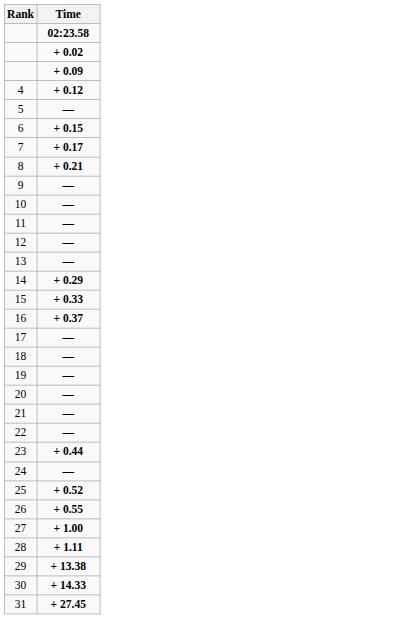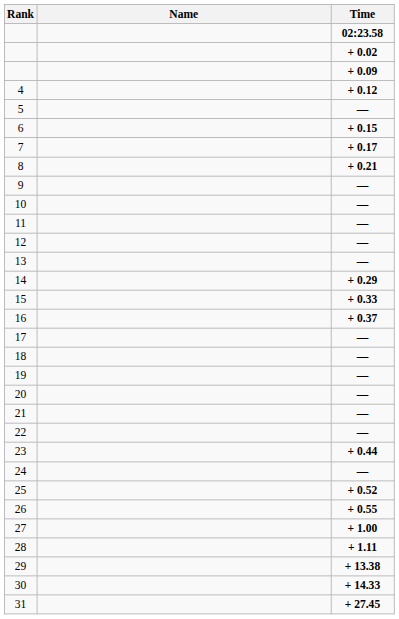 <table class=wikitable style="font-size:95%">
 <tr>
 <th>Rank</th>
+<th style="width:25em">Name</th>
 <th style="width:5em">Time</th>
 </tr>
 <tr>
 <td align="center"></td>
+<td></td>
 <td align="center"><strong>02:23.58</strong></td>
 </tr>
 <tr>
 <td align="center"></td>
+<td></td>
 <td align="center"><strong>+ 0.02</strong></td>
 </tr>
 <tr>
 <td align="center"></td>
+<td></td>
 <td align="center"><strong>+ 0.09</strong></td>
 </tr>
 <tr>
 <td align="center">4</td>
+<td></td>
 <td align="center"><strong>+ 0.12</strong></td>
 </tr>
 <tr>
 <td align="center">5</td>
+<td></td>
 <td align="center"><strong>—</strong></td>
 </tr>
 <tr>
 <td align="center">6</td>
+<td></td>
 <td align="center"><strong>+ 0.15</strong></td>
 </tr>
 <tr>
 <td align="center">7</td>
+<td></td>
 <td align="center"><strong>+ 0.17</strong></td>
 </tr>
 <tr>
 <td align="center">8</td>
+<td></td>
 <td align="center"><strong>+ 0.21</strong></td>
 </tr>
 <tr>
 <td align="center">9</td>
+<td></td>
 <td align="center"><strong>—</strong></td>
 </tr>
 <tr>
 <td align="center">10</td>
+<td></td>
 <td align="center"><strong>—</strong></td>
 </tr>
 <tr>
 <td align="center">11</td>
+<td></td>
 <td align="center"><strong>—</strong></td>
 </tr>
 <tr>
 <td align="center">12</td>
+<td></td>
 <td align="center"><strong>—</strong></td>
 </tr>
 <tr>
 <td align="center">13</td>
+<td></td>
 <td align="center"><strong>—</strong></td>
 </tr>
 <tr>
 <td align="center">14</td>
+<td></td>
 <td align="center"><strong>+ 0.29</strong></td>
 </tr>
 <tr>
 <td align="center">15</td>
+<td></td>
 <td align="center"><strong>+ 0.33</strong></td>
 </tr>
 <tr>
 <td align="center">16</td>
+<td></td>
 <td align="center"><strong>+ 0.37</strong></td>
 </tr>
 <tr>
 <td align="center">17</td>
+<td></td>
 <td align="center"><strong>—</strong></td>
 </tr>
 <tr>
 <td align="center">18</td>
+<td></td>
 <td align="center"><strong>—</strong></td>
 </tr>
 <tr>
 <td align="center">19</td>
+<td></td>
 <td align="center"><strong>—</strong></td>
 </tr>
 <tr>
 <td align="center">20</td>
+<td></td>
 <td align="center"><strong>—</strong></td>
 </tr>
 <tr>
 <td align="center">21</td>
+<td></td>
 <td align="center"><strong>—</strong></td>
 </tr>
 <tr>
 <td align="center">22</td>
+<td></td>
 <td align="center"><strong>—</strong></td>
 </tr>
 <tr>
 <td align="center">23</td>
+<td></td>
 <td align="center"><strong>+ 0.44</strong></td>
 </tr>
 <tr>
 <td align="center">24</td>
+<td></td>
 <td align="center"><strong>—</strong></td>
 </tr>
 <tr>
 <td align="center">25</td>
+<td></td>
 <td align="center"><strong>+ 0.52</strong></td>
 </tr>
 <tr>
 <td align="center">26</td>
+<td></td>
 <td align="center"><strong>+ 0.55</strong></td>
 </tr>
 <tr>
 <td align="center">27</td>
+<td></td>
 <td align="center"><strong>+ 1.00</strong></td>
 </tr>
 <tr>
 <td align="center">28</td>
+<td></td>
 <td align="center"><strong>+ 1.11</strong></td>
 </tr>
 <tr>
 <td align="center">29</td>
+<td></td>
 <td align="center"><strong>+ 13.38</strong></td>
 </tr>
 <tr>
 <td align="center">30</td>
+<td></td>
 <td align="center"><strong>+ 14.33</strong></td>
 </tr>
 <tr>
 <td align="center">31</td>
+<td></td>
 <td align="center"><strong>+ 27.45</strong></td>
 </tr>
 </table>
